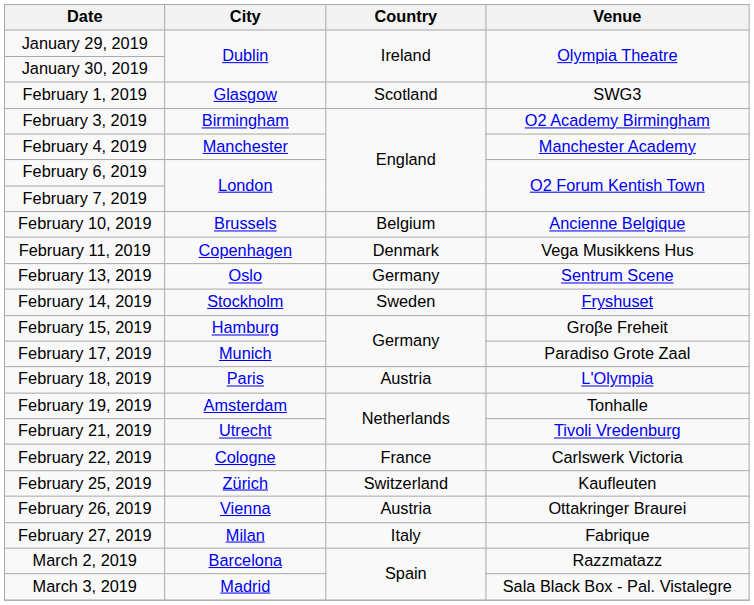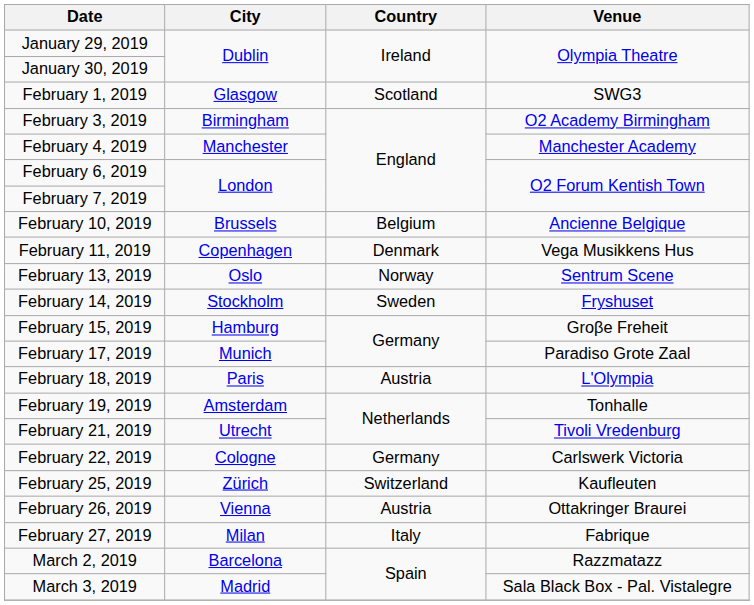 <table class="wikitable" style="text-align:center;">
 <tr>
 <th style="width:150px;">Date</th>
 <th style="width:150px;">City</th>
 <th style="width:150px;">Country</th>
 <th style="width:250px;">Venue</th>
 </tr>
 <tr>
 <td>January 29, 2019</td>
 <td rowspan="2"><a href='#'>Dublin</a></td>
 <td rowspan="2">Ireland</td>
 <td rowspan="2"><a href='#'>Olympia Theatre</a></td>
 </tr>
 <tr>
 <td>January 30, 2019</td>
 </tr>
 <tr>
 <td>February 1, 2019</td>
 <td><a href='#'>Glasgow</a></td>
 <td>Scotland</td>
 <td>SWG3</td>
 </tr>
 <tr>
 <td>February 3, 2019</td>
 <td><a href='#'>Birmingham</a></td>
 <td rowspan="4">England</td>
 <td><a href='#'>O2 Academy Birmingham</a></td>
 </tr>
 <tr>
 <td>February 4, 2019</td>
 <td><a href='#'>Manchester</a></td>
 <td><a href='#'>Manchester Academy</a></td>
 </tr>
 <tr>
 <td>February 6, 2019</td>
 <td rowspan="2"><a href='#'>London</a></td>
 <td rowspan="2"><a href='#'>O2 Forum Kentish Town</a></td>
 </tr>
 <tr>
 <td>February 7, 2019</td>
 </tr>
 <tr>
 <td>February 10, 2019</td>
 <td><a href='#'>Brussels</a></td>
 <td>Belgium</td>
 <td><a href='#'>Ancienne Belgique</a></td>
 </tr>
 <tr>
 <td>February 11, 2019</td>
 <td><a href='#'>Copenhagen</a></td>
 <td>Denmark</td>
 <td>Vega Musikkens Hus</td>
 </tr>
 <tr>
 <td>February 13, 2019</td>
 <td><a href='#'>Oslo</a></td>
-<td>Germany</td>
+<td>Norway</td>
 <td><a href='#'>Sentrum Scene</a></td>
 </tr>
 <tr>
 <td>February 14, 2019</td>
 <td><a href='#'>Stockholm</a></td>
 <td>Sweden</td>
 <td><a href='#'>Fryshuset</a></td>
 </tr>
 <tr>
 <td>February 15, 2019</td>
 <td><a href='#'>Hamburg</a></td>
 <td rowspan="2">Germany</td>
 <td>Groβe Freheit</td>
 </tr>
 <tr>
 <td>February 17, 2019</td>
 <td><a href='#'>Munich</a></td>
 <td>Paradiso Grote Zaal</td>
 </tr>
 <tr>
 <td>February 18, 2019</td>
 <td><a href='#'>Paris</a></td>
 <td>Austria</td>
 <td><a href='#'>L'Olympia</a></td>
 </tr>
 <tr>
 <td>February 19, 2019</td>
 <td><a href='#'>Amsterdam</a></td>
 <td rowspan="2">Netherlands</td>
 <td>Tonhalle</td>
 </tr>
 <tr>
 <td>February 21, 2019</td>
 <td><a href='#'>Utrecht</a></td>
 <td><a href='#'>Tivoli Vredenburg</a></td>
 </tr>
 <tr>
 <td>February 22, 2019</td>
 <td><a href='#'>Cologne</a></td>
-<td>France</td>
+<td>Germany</td>
 <td>Carlswerk Victoria</td>
 </tr>
 <tr>
 <td>February 25, 2019</td>
 <td><a href='#'>Zürich</a></td>
 <td>Switzerland</td>
 <td>Kaufleuten</td>
 </tr>
 <tr>
 <td>February 26, 2019</td>
 <td><a href='#'>Vienna</a></td>
 <td>Austria</td>
 <td>Ottakringer Braurei</td>
 </tr>
 <tr>
 <td>February 27, 2019</td>
 <td><a href='#'>Milan</a></td>
 <td>Italy</td>
 <td>Fabrique</td>
 </tr>
 <tr>
 <td>March 2, 2019</td>
 <td><a href='#'>Barcelona</a></td>
 <td rowspan="2">Spain</td>
 <td>Razzmatazz</td>
 </tr>
 <tr>
 <td>March 3, 2019</td>
 <td><a href='#'>Madrid</a></td>
 <td>Sala Black Box - Pal. Vistalegre</td>
 </tr>
 <tr>
 </tr>
 </table>
